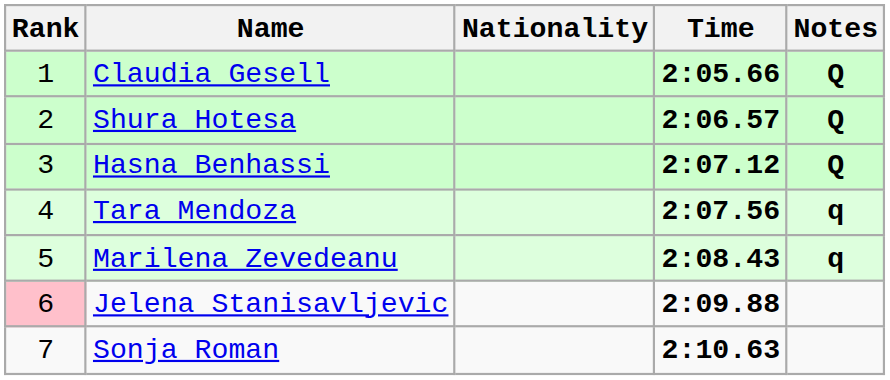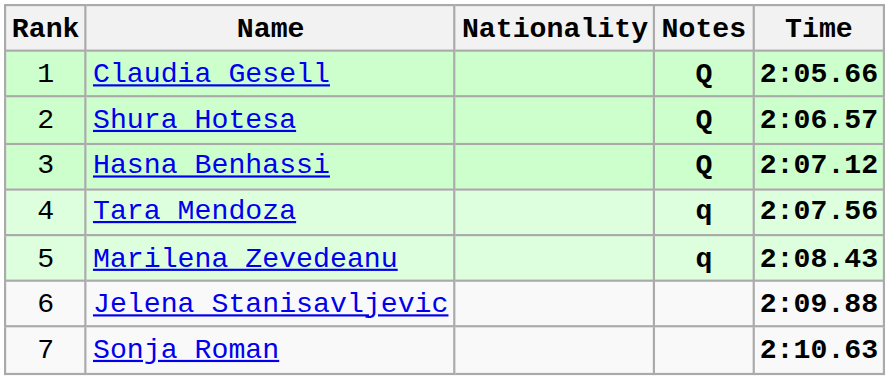 <table class="wikitable sortable" style="text-align:center">
 <tr>
 <th>Rank</th>
 <th>Name</th>
 <th>Nationality</th>
+<th>Notes</th>
 <th>Time</th>
-<th>Notes</th>
 </tr>
 <tr bgcolor=ccffcc>
 <td>1</td>
 <td align=left><a href='#'>Claudia Gesell</a></td>
 <td align=left></td>
+<td><strong>Q</strong></td>
 <td><strong>2:05.66</strong></td>
-<td><strong>Q</strong></td>
 </tr>
 <tr bgcolor=ccffcc>
 <td>2</td>
 <td align=left><a href='#'>Shura Hotesa</a></td>
 <td align=left></td>
+<td><strong>Q</strong></td>
 <td><strong>2:06.57</strong></td>
-<td><strong>Q</strong></td>
 </tr>
 <tr bgcolor=ccffcc>
 <td>3</td>
 <td align=left><a href='#'>Hasna Benhassi</a></td>
 <td align=left></td>
+<td><strong>Q</strong></td>
 <td><strong>2:07.12</strong></td>
-<td><strong>Q</strong></td>
 </tr>
 <tr bgcolor=ddffdd>
 <td>4</td>
 <td align=left><a href='#'>Tara Mendoza</a></td>
 <td align=left></td>
+<td><strong>q</strong></td>
 <td><strong>2:07.56</strong></td>
-<td><strong>q</strong></td>
 </tr>
 <tr bgcolor=ddffdd>
 <td>5</td>
 <td align=left><a href='#'>Marilena Zevedeanu</a></td>
 <td align=left></td>
+<td><strong>q</strong></td>
 <td><strong>2:08.43</strong></td>
-<td><strong>q</strong></td>
 </tr>
 <tr>
-<td style="background: pink;">6</td>
+<td>6</td>
 <td align=left><a href='#'>Jelena Stanisavljevic</a></td>
 <td align=left></td>
+<td></td>
 <td><strong>2:09.88</strong></td>
-<td></td>
 </tr>
 <tr>
 <td>7</td>
 <td align=left><a href='#'>Sonja Roman</a></td>
 <td align=left></td>
+<td></td>
 <td><strong>2:10.63</strong></td>
-<td></td>
 </tr>
 </table>
